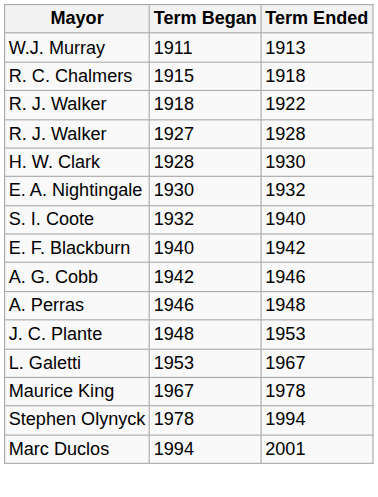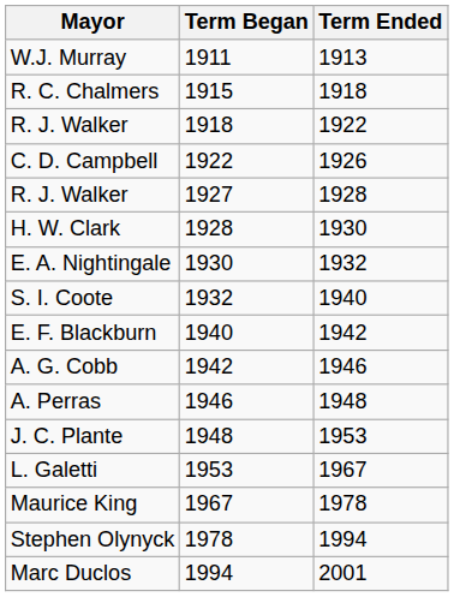 <table class=wikitable>
 <tr>
 <th>Mayor</th>
 <th>Term Began</th>
 <th>Term Ended</th>
 </tr>
 <tr>
 <td>W.J. Murray</td>
 <td>1911</td>
 <td>1913</td>
 </tr>
 <tr>
 <td>R. C. Chalmers</td>
 <td>1915</td>
 <td>1918</td>
 </tr>
 <tr>
 <td>R. J. Walker</td>
 <td>1918</td>
 <td>1922</td>
+</tr>
+<tr>
+<td>C. D. Campbell</td>
+<td>1922</td>
+<td>1926</td>
 </tr>
 <tr>
 <td>R. J. Walker</td>
 <td>1927</td>
 <td>1928</td>
 </tr>
 <tr>
 <td>H. W. Clark</td>
 <td>1928</td>
 <td>1930</td>
 </tr>
 <tr>
 <td>E. A. Nightingale</td>
 <td>1930</td>
 <td>1932</td>
 </tr>
 <tr>
 <td>S. I. Coote</td>
 <td>1932</td>
 <td>1940</td>
 </tr>
 <tr>
 <td>E. F. Blackburn</td>
 <td>1940</td>
 <td>1942</td>
 </tr>
 <tr>
 <td>A. G. Cobb</td>
 <td>1942</td>
 <td>1946</td>
 </tr>
 <tr>
 <td>A. Perras</td>
 <td>1946</td>
 <td>1948</td>
 </tr>
 <tr>
 <td>J. C. Plante</td>
 <td>1948</td>
 <td>1953</td>
 </tr>
 <tr>
 <td>L. Galetti</td>
 <td>1953</td>
 <td>1967</td>
 </tr>
 <tr>
 <td>Maurice King</td>
 <td>1967</td>
 <td>1978</td>
 </tr>
 <tr>
 <td>Stephen Olynyck</td>
 <td>1978</td>
 <td>1994</td>
 </tr>
 <tr>
 <td>Marc Duclos</td>
 <td>1994</td>
 <td>2001</td>
 </tr>
 </table>
